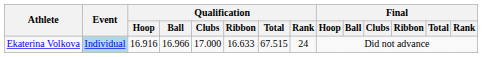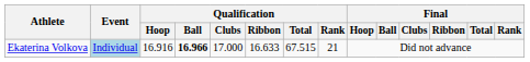 <table class=wikitable style="font-size:90%">
 <tr>
 <th rowspan=2>Athlete</th>
 <th rowspan=2>Event</th>
 <th colspan=6>Qualification</th>
 <th colspan=6>Final</th>
 </tr>
 <tr style="font-size:95%">
 <th>Hoop</th>
 <th>Ball</th>
 <th>Clubs</th>
 <th>Ribbon</th>
 <th>Total</th>
 <th>Rank</th>
 <th>Hoop</th>
 <th>Ball</th>
 <th>Clubs</th>
 <th>Ribbon</th>
 <th>Total</th>
 <th>Rank</th>
 </tr>
 <tr align=center>
 <td align=left><a href='#'>Ekaterina Volkova</a></td>
 <td align=left style="background: lightblue;"><a href='#'>Individual</a></td>
 <td>16.916</td>
-<td>16.966</td>
+<td><strong>16.966</strong></td>
 <td>17.000</td>
 <td>16.633</td>
 <td>67.515</td>
-<td>24</td>
+<td>21</td>
 <td colspan=6>Did not advance</td>
 </tr>
 </table>
